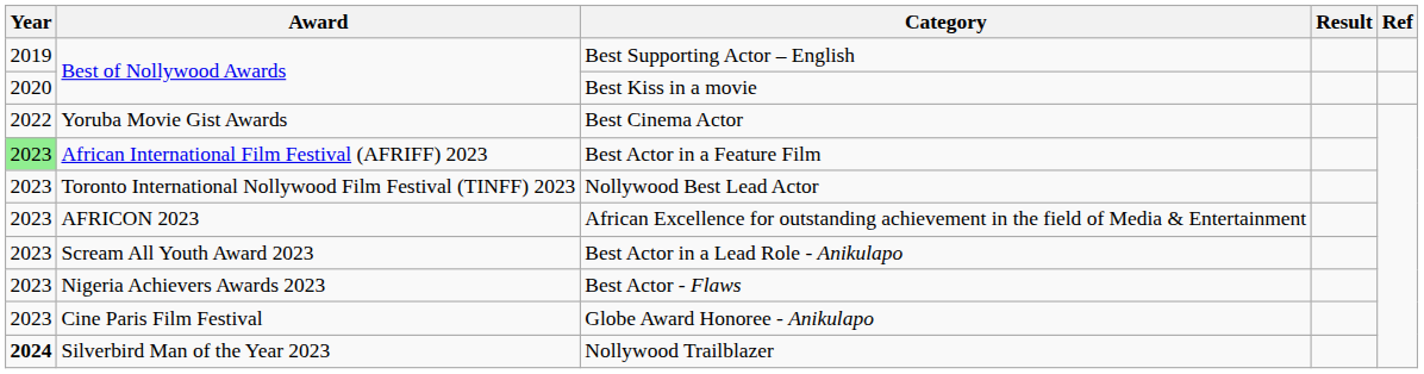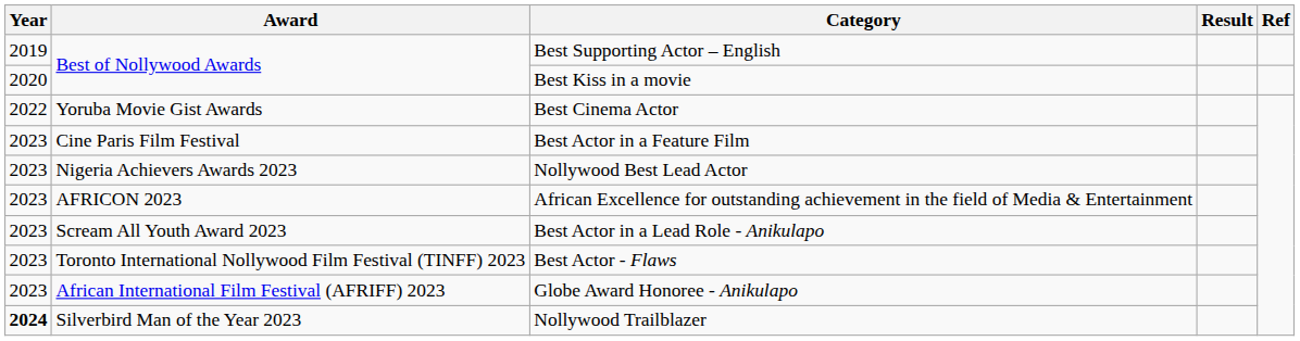 <table class="wikitable">
 <tr>
 <th>Year</th>
 <th>Award</th>
 <th>Category</th>
 <th>Result</th>
 <th>Ref</th>
 </tr>
 <tr>
 <td>2019</td>
 <td rowspan="2"><a href='#'>Best of Nollywood Awards</a></td>
 <td>Best Supporting Actor – English</td>
 <td></td>
 <td></td>
 </tr>
 <tr>
 <td>2020</td>
 <td>Best Kiss in a movie</td>
 <td></td>
 <td></td>
 </tr>
 <tr>
 <td>2022</td>
 <td>Yoruba Movie Gist Awards</td>
 <td>Best Cinema Actor</td>
 <td></td>
 </tr>
 <tr>
-<td style="background: lightgreen;">2023</td>
-<td><a href='#'>African International Film Festival</a> (AFRIFF) 2023</td>
+<td>2023</td>
+<td>Cine Paris Film Festival</td>
 <td>Best Actor in a Feature Film</td>
 <td></td>
 </tr>
 <tr>
 <td>2023</td>
-<td>Toronto International Nollywood Film Festival (TINFF) 2023</td>
+<td>Nigeria Achievers Awards 2023</td>
 <td>Nollywood Best Lead Actor</td>
 <td></td>
 </tr>
 <tr>
 <td>2023</td>
 <td>AFRICON 2023</td>
 <td>African Excellence for outstanding achievement in the field of Media & Entertainment</td>
 <td></td>
 </tr>
 <tr>
 <td>2023</td>
 <td>Scream All Youth Award 2023</td>
 <td>Best Actor in a Lead Role - <em>Anikulapo</em></td>
 <td></td>
 </tr>
 <tr>
 <td>2023</td>
-<td>Nigeria Achievers Awards 2023</td>
+<td>Toronto International Nollywood Film Festival (TINFF) 2023</td>
 <td>Best Actor - <em>Flaws</em></td>
 <td></td>
 </tr>
 <tr>
 <td>2023</td>
-<td>Cine Paris Film Festival</td>
+<td><a href='#'>African International Film Festival</a> (AFRIFF) 2023</td>
 <td>Globe Award Honoree - <em>Anikulapo</em></td>
 <td></td>
 </tr>
 <tr>
 <td><strong>2024</strong></td>
 <td>Silverbird Man of the Year 2023</td>
 <td>Nollywood Trailblazer</td>
 <td></td>
 </tr>
 </table>
